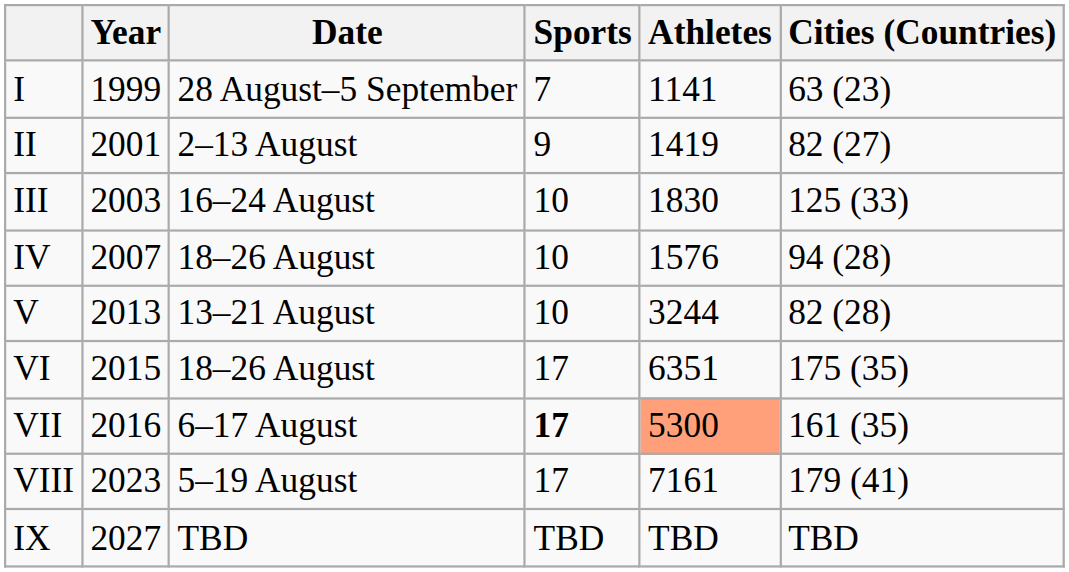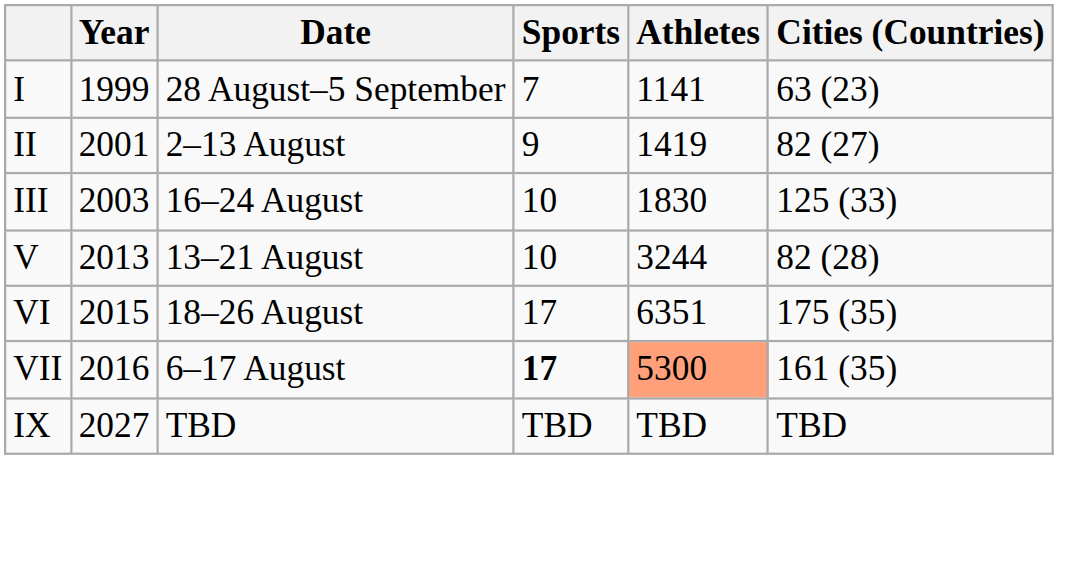 <table class="wikitable">
 <tr>
 <th></th>
 <th>Year</th>
 <th>Date</th>
 <th>Sports</th>
 <th>Athletes</th>
 <th>Cities (Countries)</th>
 </tr>
 <tr>
 <td>I</td>
 <td>1999</td>
 <td>28 August–5 September</td>
 <td>7</td>
 <td>1141</td>
 <td>63 (23)</td>
 </tr>
 <tr>
 <td>II</td>
 <td>2001</td>
 <td>2–13 August</td>
 <td>9</td>
 <td>1419</td>
 <td>82 (27)</td>
 </tr>
 <tr>
 <td>III</td>
 <td>2003</td>
 <td>16–24 August</td>
 <td>10</td>
 <td>1830</td>
 <td>125 (33)</td>
 </tr>
 <tr>
-<td>IV</td>
-<td>2007</td>
-<td>18–26 August</td>
-<td>10</td>
-<td>1576</td>
-<td>94 (28)</td>
-</tr>
-<tr>
 <td>V</td>
 <td>2013</td>
 <td>13–21 August</td>
 <td>10</td>
 <td>3244</td>
 <td>82 (28)</td>
 </tr>
 <tr>
 <td>VI</td>
 <td>2015</td>
 <td>18–26 August</td>
 <td>17</td>
 <td>6351</td>
 <td>175 (35)</td>
 </tr>
 <tr>
 <td>VII</td>
 <td>2016</td>
 <td>6–17 August</td>
 <td><strong>17</strong></td>
 <td style="background: lightsalmon;">5300</td>
 <td>161 (35)</td>
 </tr>
 <tr>
-<td>VIII</td>
-<td>2023</td>
-<td>5–19 August</td>
-<td>17</td>
-<td>7161</td>
-<td>179 (41)</td>
-</tr>
-<tr>
 <td>IX</td>
 <td>2027</td>
 <td>TBD</td>
 <td>TBD</td>
 <td>TBD</td>
 <td>TBD</td>
 </tr>
 </table>
